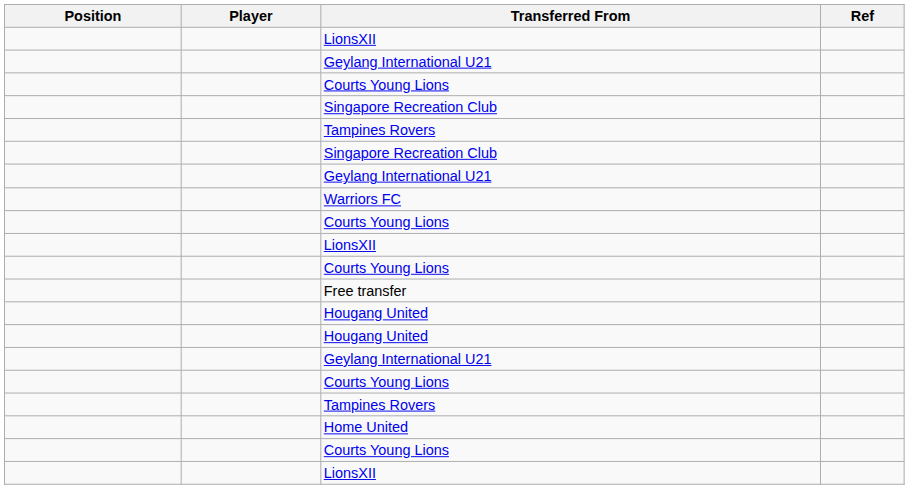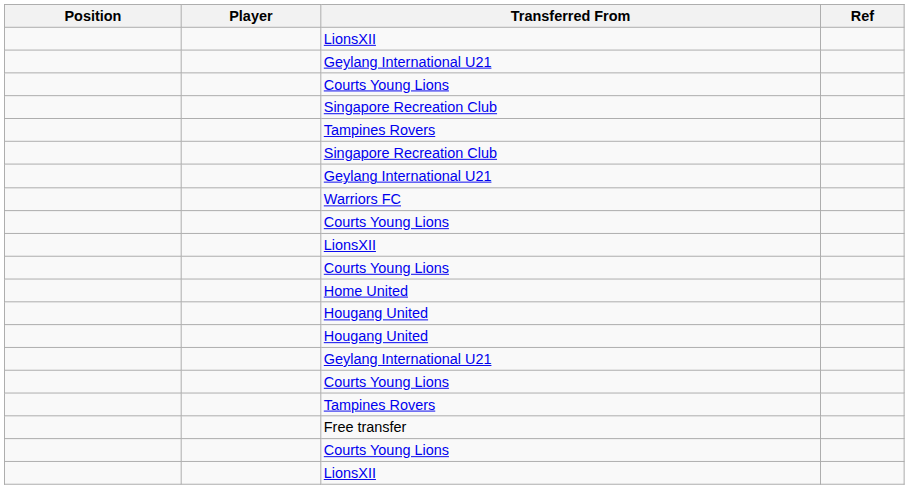 <table class="wikitable sortable" style="width:75%; text-align:center; font-size:95%; text-align:left;">
 <tr>
 <th>Position</th>
 <th>Player</th>
 <th>Transferred From</th>
 <th>Ref</th>
 </tr>
 <tr>
 <td></td>
 <td></td>
 <td> <a href='#'>LionsXII</a></td>
 <td></td>
 </tr>
 <tr>
 <td></td>
 <td></td>
 <td> <a href='#'>Geylang International U21</a></td>
 <td></td>
 </tr>
 <tr>
 <td></td>
 <td></td>
 <td> <a href='#'>Courts Young Lions</a></td>
 <td></td>
 </tr>
 <tr>
 <td></td>
 <td></td>
 <td> <a href='#'>Singapore Recreation Club</a></td>
 <td></td>
 </tr>
 <tr>
 <td></td>
 <td></td>
 <td> <a href='#'>Tampines Rovers</a></td>
 <td></td>
 </tr>
 <tr>
 <td></td>
 <td></td>
 <td> <a href='#'>Singapore Recreation Club</a></td>
 <td></td>
 </tr>
 <tr>
 <td></td>
 <td></td>
 <td> <a href='#'>Geylang International U21</a></td>
 <td></td>
 </tr>
 <tr>
 <td></td>
 <td></td>
 <td> <a href='#'>Warriors FC</a></td>
 <td></td>
 </tr>
 <tr>
 <td></td>
 <td></td>
 <td> <a href='#'>Courts Young Lions</a></td>
 <td></td>
 </tr>
 <tr>
 <td></td>
 <td></td>
 <td> <a href='#'>LionsXII</a></td>
 <td></td>
 </tr>
 <tr>
 <td></td>
 <td></td>
 <td> <a href='#'>Courts Young Lions</a></td>
 <td></td>
 </tr>
 <tr>
 <td></td>
 <td></td>
-<td>Free transfer</td>
+<td> <a href='#'>Home United</a></td>
 <td></td>
 </tr>
 <tr>
 <td></td>
 <td></td>
 <td> <a href='#'>Hougang United</a></td>
 <td></td>
 </tr>
 <tr>
 <td></td>
 <td></td>
 <td> <a href='#'>Hougang United</a></td>
 <td></td>
 </tr>
 <tr>
 <td></td>
 <td></td>
 <td> <a href='#'>Geylang International U21</a></td>
 <td></td>
 </tr>
 <tr>
 <td></td>
 <td></td>
 <td> <a href='#'>Courts Young Lions</a></td>
 <td></td>
 </tr>
 <tr>
 <td></td>
 <td></td>
 <td> <a href='#'>Tampines Rovers</a></td>
 <td></td>
 </tr>
 <tr>
 <td></td>
 <td></td>
-<td> <a href='#'>Home United</a></td>
+<td>Free transfer</td>
 <td></td>
 </tr>
 <tr>
 <td></td>
 <td></td>
 <td> <a href='#'>Courts Young Lions</a></td>
 <td></td>
 </tr>
 <tr>
 <td></td>
 <td></td>
 <td> <a href='#'>LionsXII</a></td>
 <td></td>
 </tr>
 </table>
